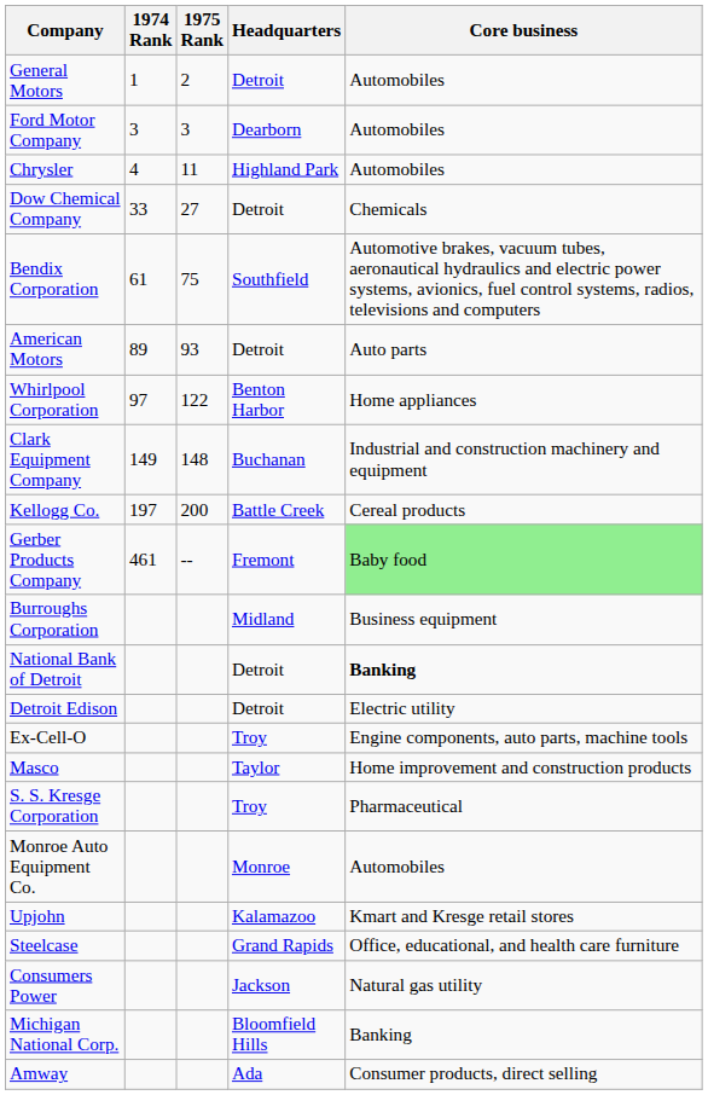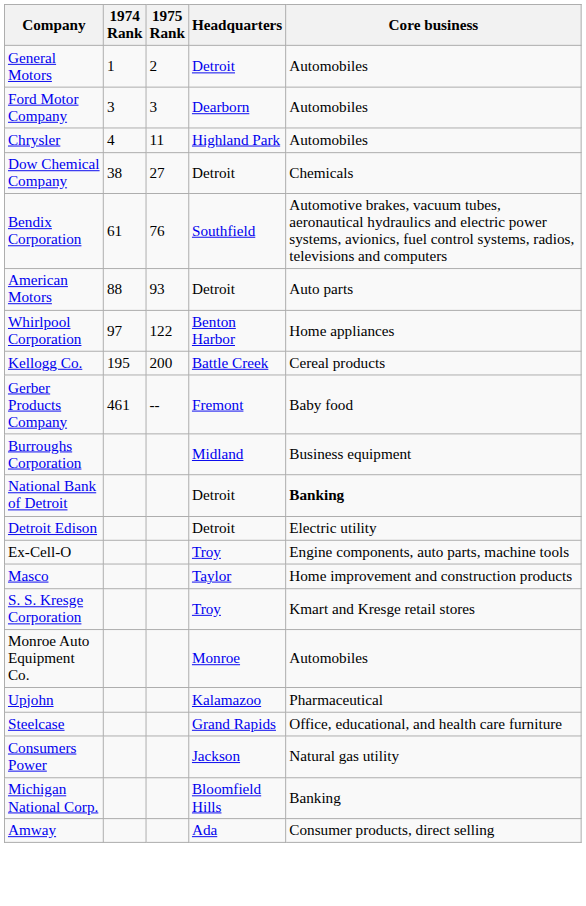 <table class="wikitable sortable">
 <tr>
 <th bgcolor="#DDDDFF" width="18%">Company</th>
 <th bgcolor="#DDDDFF" width="5%">1974<br>Rank</th>
 <th bgcolor="#DDDDFF" width="5%">1975<br>Rank</th>
 <th bgcolor="#DDDDFF" width="10%">Headquarters</th>
 <th bgcolor="#DDDDFF" width="60%">Core business</th>
 </tr>
 <tr align="left">
 <td><a href='#'>General Motors</a></td>
 <td>1</td>
 <td>2</td>
 <td><a href='#'>Detroit</a></td>
 <td>Automobiles</td>
 </tr>
 <tr align="left">
 <td><a href='#'>Ford Motor Company</a></td>
 <td>3</td>
 <td>3</td>
 <td><a href='#'>Dearborn</a></td>
 <td>Automobiles</td>
 </tr>
 <tr align="left">
 <td><a href='#'>Chrysler</a></td>
 <td>4</td>
 <td>11</td>
 <td><a href='#'>Highland Park</a></td>
 <td>Automobiles</td>
 </tr>
 <tr align="left">
 <td><a href='#'>Dow Chemical Company</a></td>
-<td>33</td>
+<td>38</td>
 <td>27</td>
 <td>Detroit</td>
 <td>Chemicals</td>
 </tr>
 <tr align="left">
 <td><a href='#'>Bendix Corporation</a></td>
 <td>61</td>
-<td>75</td>
+<td>76</td>
 <td><a href='#'>Southfield</a></td>
 <td>Automotive brakes, vacuum tubes, aeronautical hydraulics and electric power systems, avionics, fuel control systems, radios, televisions and computers</td>
 </tr>
 <tr align="left">
 <td><a href='#'>American Motors</a></td>
-<td>89</td>
+<td>88</td>
 <td>93</td>
 <td>Detroit</td>
 <td>Auto parts</td>
 </tr>
 <tr align="left">
 <td><a href='#'>Whirlpool Corporation</a></td>
 <td>97</td>
 <td>122</td>
 <td><a href='#'>Benton Harbor</a></td>
 <td>Home appliances</td>
 </tr>
 <tr align="left">
-<td><a href='#'>Clark Equipment Company</a></td>
-<td>149</td>
-<td>148</td>
-<td><a href='#'>Buchanan</a></td>
-<td>Industrial and construction machinery and equipment</td>
-</tr>
-<tr align="left">
 <td><a href='#'>Kellogg Co.</a></td>
-<td>197</td>
+<td>195</td>
 <td>200</td>
 <td><a href='#'>Battle Creek</a></td>
 <td>Cereal products</td>
 </tr>
 <tr align="left">
 <td><a href='#'>Gerber Products Company</a></td>
 <td>461</td>
 <td>--</td>
 <td><a href='#'>Fremont</a></td>
-<td style="background: lightgreen;">Baby food</td>
+<td>Baby food</td>
 </tr>
 <tr align="left">
 <td><a href='#'>Burroughs Corporation</a></td>
 <td></td>
 <td></td>
 <td><a href='#'>Midland</a></td>
 <td>Business equipment</td>
 </tr>
 <tr align="left">
 <td><a href='#'>National Bank of Detroit</a></td>
 <td></td>
 <td></td>
 <td>Detroit</td>
 <td><strong>Banking</strong></td>
 </tr>
 <tr align="left">
 <td><a href='#'>Detroit Edison</a></td>
 <td></td>
 <td></td>
 <td>Detroit</td>
 <td>Electric utility</td>
 </tr>
 <tr align="left">
 <td>Ex-Cell-O</td>
 <td></td>
 <td></td>
 <td><a href='#'>Troy</a></td>
 <td>Engine components, auto parts, machine tools</td>
 </tr>
 <tr align="left">
 <td><a href='#'>Masco</a></td>
 <td></td>
 <td></td>
 <td><a href='#'>Taylor</a></td>
 <td>Home improvement and construction products</td>
 </tr>
 <tr align="left">
 <td><a href='#'>S. S. Kresge Corporation</a></td>
 <td></td>
 <td></td>
 <td><a href='#'>Troy</a></td>
-<td>Pharmaceutical</td>
+<td>Kmart and Kresge retail stores</td>
 </tr>
 <tr align="left">
 <td>Monroe Auto Equipment Co.</td>
 <td></td>
 <td></td>
 <td><a href='#'>Monroe</a></td>
 <td>Automobiles</td>
 </tr>
 <tr align="left">
 <td><a href='#'>Upjohn</a></td>
 <td></td>
 <td></td>
 <td><a href='#'>Kalamazoo</a></td>
-<td>Kmart and Kresge retail stores</td>
+<td>Pharmaceutical</td>
 </tr>
 <tr align="left">
 <td><a href='#'>Steelcase</a></td>
 <td></td>
 <td></td>
 <td><a href='#'>Grand Rapids</a></td>
 <td>Office, educational, and health care furniture</td>
 </tr>
 <tr align="left">
 <td><a href='#'>Consumers Power</a></td>
 <td></td>
 <td></td>
 <td><a href='#'>Jackson</a></td>
 <td>Natural gas utility</td>
 </tr>
 <tr align="left">
 <td><a href='#'>Michigan National Corp.</a></td>
 <td></td>
 <td></td>
 <td><a href='#'>Bloomfield Hills</a></td>
 <td>Banking</td>
 </tr>
 <tr align="left">
 <td><a href='#'>Amway</a></td>
 <td></td>
 <td></td>
 <td><a href='#'>Ada</a></td>
 <td>Consumer products, direct selling</td>
 </tr>
 </table>
